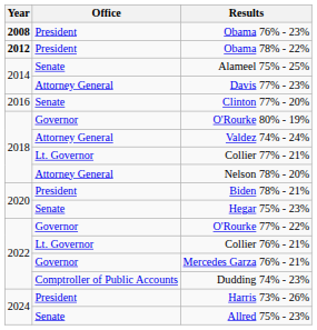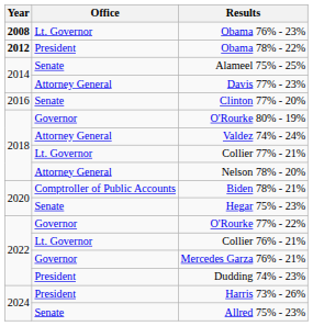 <table class=wikitable>
 <tr>
 <th>Year</th>
 <th>Office</th>
 <th>Results</th>
 </tr>
 <tr>
 <td><strong>2008</strong></td>
-<td><a href='#'>President</a></td>
+<td><a href='#'>Lt. Governor</a></td>
 <td align="right" ><a href='#'>Obama</a> 76% - 23%</td>
 </tr>
 <tr>
 <td><strong>2012</strong></td>
 <td><a href='#'>President</a></td>
 <td align="right" ><a href='#'>Obama</a> 78% - 22%</td>
 </tr>
 <tr>
 <td rowspan=2>2014</td>
 <td><a href='#'>Senate</a></td>
 <td align="right" >Alameel 75% - 25%</td>
 </tr>
 <tr>
 <td><a href='#'>Attorney General</a></td>
 <td align="right" ><a href='#'>Davis</a> 77% - 23%</td>
 </tr>
 <tr>
 <td>2016</td>
 <td><a href='#'>Senate</a></td>
 <td align="right" ><a href='#'>Clinton</a> 77% - 20%</td>
 </tr>
 <tr>
 <td rowspan=4>2018</td>
 <td><a href='#'>Governor</a></td>
 <td align="right" ><a href='#'>O'Rourke</a> 80% - 19%</td>
 </tr>
 <tr>
 <td><a href='#'>Attorney General</a></td>
 <td align="right" ><a href='#'>Valdez</a> 74% - 24%</td>
 </tr>
 <tr>
 <td><a href='#'>Lt. Governor</a></td>
 <td align="right" >Collier 77% - 21%</td>
 </tr>
 <tr>
 <td><a href='#'>Attorney General</a></td>
 <td align="right" >Nelson 78% - 20%</td>
 </tr>
 <tr>
 <td rowspan=2>2020</td>
-<td><a href='#'>President</a></td>
+<td><a href='#'>Comptroller of Public Accounts</a></td>
 <td align="right" ><a href='#'>Biden</a> 78% - 21%</td>
 </tr>
 <tr>
 <td><a href='#'>Senate</a></td>
 <td align="right" ><a href='#'>Hegar</a> 75% - 23%</td>
 </tr>
 <tr>
 <td rowspan=4>2022</td>
 <td><a href='#'>Governor</a></td>
 <td align="right" ><a href='#'>O'Rourke</a> 77% - 22%</td>
 </tr>
 <tr>
 <td><a href='#'>Lt. Governor</a></td>
 <td align="right" >Collier 76% - 21%</td>
 </tr>
 <tr>
 <td><a href='#'>Governor</a></td>
 <td align="right" ><a href='#'>Mercedes Garza</a> 76% - 21%</td>
 </tr>
 <tr>
-<td><a href='#'>Comptroller of Public Accounts</a></td>
+<td><a href='#'>President</a></td>
 <td align="right" >Dudding 74% - 23%</td>
 </tr>
 <tr>
 <td rowspan=2>2024</td>
 <td><a href='#'>President</a></td>
 <td align="right" ><a href='#'>Harris</a> 73% - 26%</td>
 </tr>
 <tr>
 <td><a href='#'>Senate</a></td>
 <td align="right" ><a href='#'>Allred</a> 75% - 23%</td>
 </tr>
 </table>
